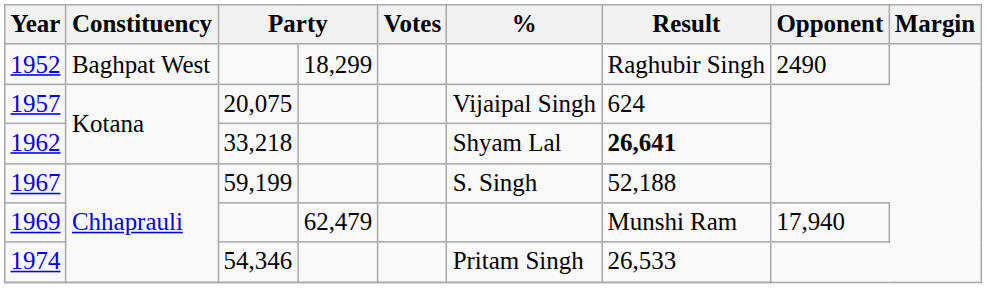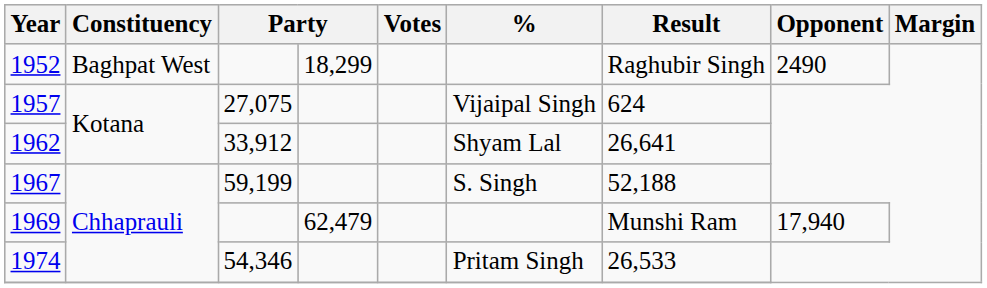 <table class="wikitable">
 <tr>
 <th>Year</th>
 <th>Constituency</th>
 <th colspan=2>Party</th>
 <th>Votes</th>
 <th>%</th>
 <th>Result</th>
 <th>Opponent</th>
 <th>Margin</th>
 </tr>
 <tr>
 <td><a href='#'>1952</a></td>
 <td>Baghpat West</td>
 <td></td>
 <td>18,299</td>
 <td></td>
 <td></td>
 <td>Raghubir Singh</td>
 <td>2490</td>
 </tr>
 <tr>
 <td><a href='#'>1957</a></td>
 <td rowspan=2>Kotana</td>
-<td>20,075</td>
+<td>27,075</td>
 <td></td>
 <td></td>
 <td>Vijaipal Singh</td>
 <td>624</td>
 </tr>
 <tr>
 <td><a href='#'>1962</a></td>
-<td>33,218</td>
+<td>33,912</td>
 <td></td>
 <td></td>
 <td>Shyam Lal</td>
-<td><strong>26,641</strong></td>
+<td>26,641</td>
 </tr>
 <tr>
 <td><a href='#'>1967</a></td>
 <td rowspan=3><a href='#'>Chhaprauli</a></td>
 <td>59,199</td>
 <td></td>
 <td></td>
 <td>S. Singh</td>
 <td>52,188</td>
 </tr>
 <tr>
 <td><a href='#'>1969</a></td>
 <td></td>
 <td>62,479</td>
 <td></td>
 <td></td>
 <td>Munshi Ram</td>
 <td>17,940</td>
 </tr>
 <tr>
 <td><a href='#'>1974</a></td>
 <td>54,346</td>
 <td></td>
 <td></td>
 <td>Pritam Singh</td>
 <td>26,533</td>
 </tr>
 <tr>
 </tr>
 </table>
